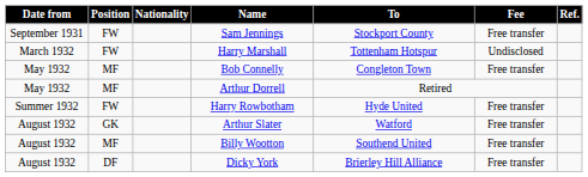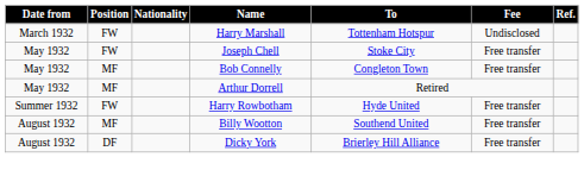 <table class="wikitable" style="text-align:center; font-size:90%; ">
 <tr>
 <th style="background:#000000; color:white; width:100px;">Date from</th>
 <th style="background:#000000; color:white; width:50px;">Position</th>
 <th style="background:#000000; color:white; width:50px;">Nationality</th>
 <th style="background:#000000; color:white; width:150px;">Name</th>
 <th style="background:#000000; color:white; width:200px;">To</th>
 <th style="background:#000000; color:white; width:100px;">Fee</th>
 <th style="background:#000000; color:white; width:25px;">Ref.</th>
 </tr>
 <tr>
-<td>September 1931</td>
-<td>FW</td>
-<td></td>
-<td><a href='#'>Sam Jennings</a></td>
-<td><a href='#'>Stockport County</a></td>
-<td>Free transfer</td>
-<td></td>
-</tr>
-<tr>
 <td>March 1932</td>
 <td>FW</td>
 <td></td>
 <td><a href='#'>Harry Marshall</a></td>
 <td><a href='#'>Tottenham Hotspur</a></td>
 <td>Undisclosed</td>
+<td></td>
+</tr>
+<tr>
+<td>May 1932</td>
+<td>FW</td>
+<td></td>
+<td><a href='#'>Joseph Chell</a></td>
+<td><a href='#'>Stoke City</a></td>
+<td>Free transfer</td>
 <td></td>
 </tr>
 <tr>
 <td>May 1932</td>
 <td>MF</td>
 <td></td>
 <td><a href='#'>Bob Connelly</a></td>
 <td><a href='#'>Congleton Town</a></td>
 <td>Free transfer</td>
 <td></td>
 </tr>
 <tr>
 <td>May 1932</td>
 <td>MF</td>
 <td></td>
 <td><a href='#'>Arthur Dorrell</a></td>
 <td colspan="2">Retired</td>
 <td></td>
 </tr>
 <tr>
 <td>Summer 1932</td>
 <td>FW</td>
 <td></td>
 <td><a href='#'>Harry Rowbotham</a></td>
 <td><a href='#'>Hyde United</a></td>
 <td>Free transfer</td>
 <td></td>
 </tr>
 <tr>
 <td>August 1932</td>
-<td>GK</td>
-<td></td>
-<td><a href='#'>Arthur Slater</a></td>
-<td><a href='#'>Watford</a></td>
-<td>Free transfer</td>
-<td></td>
-</tr>
-<tr>
-<td>August 1932</td>
 <td>MF</td>
 <td></td>
 <td><a href='#'>Billy Wootton</a></td>
 <td><a href='#'>Southend United</a></td>
 <td>Free transfer</td>
 <td></td>
 </tr>
 <tr>
 <td>August 1932</td>
 <td>DF</td>
 <td></td>
 <td><a href='#'>Dicky York</a></td>
 <td><a href='#'>Brierley Hill Alliance</a></td>
 <td>Free transfer</td>
 <td></td>
 </tr>
 </table>
